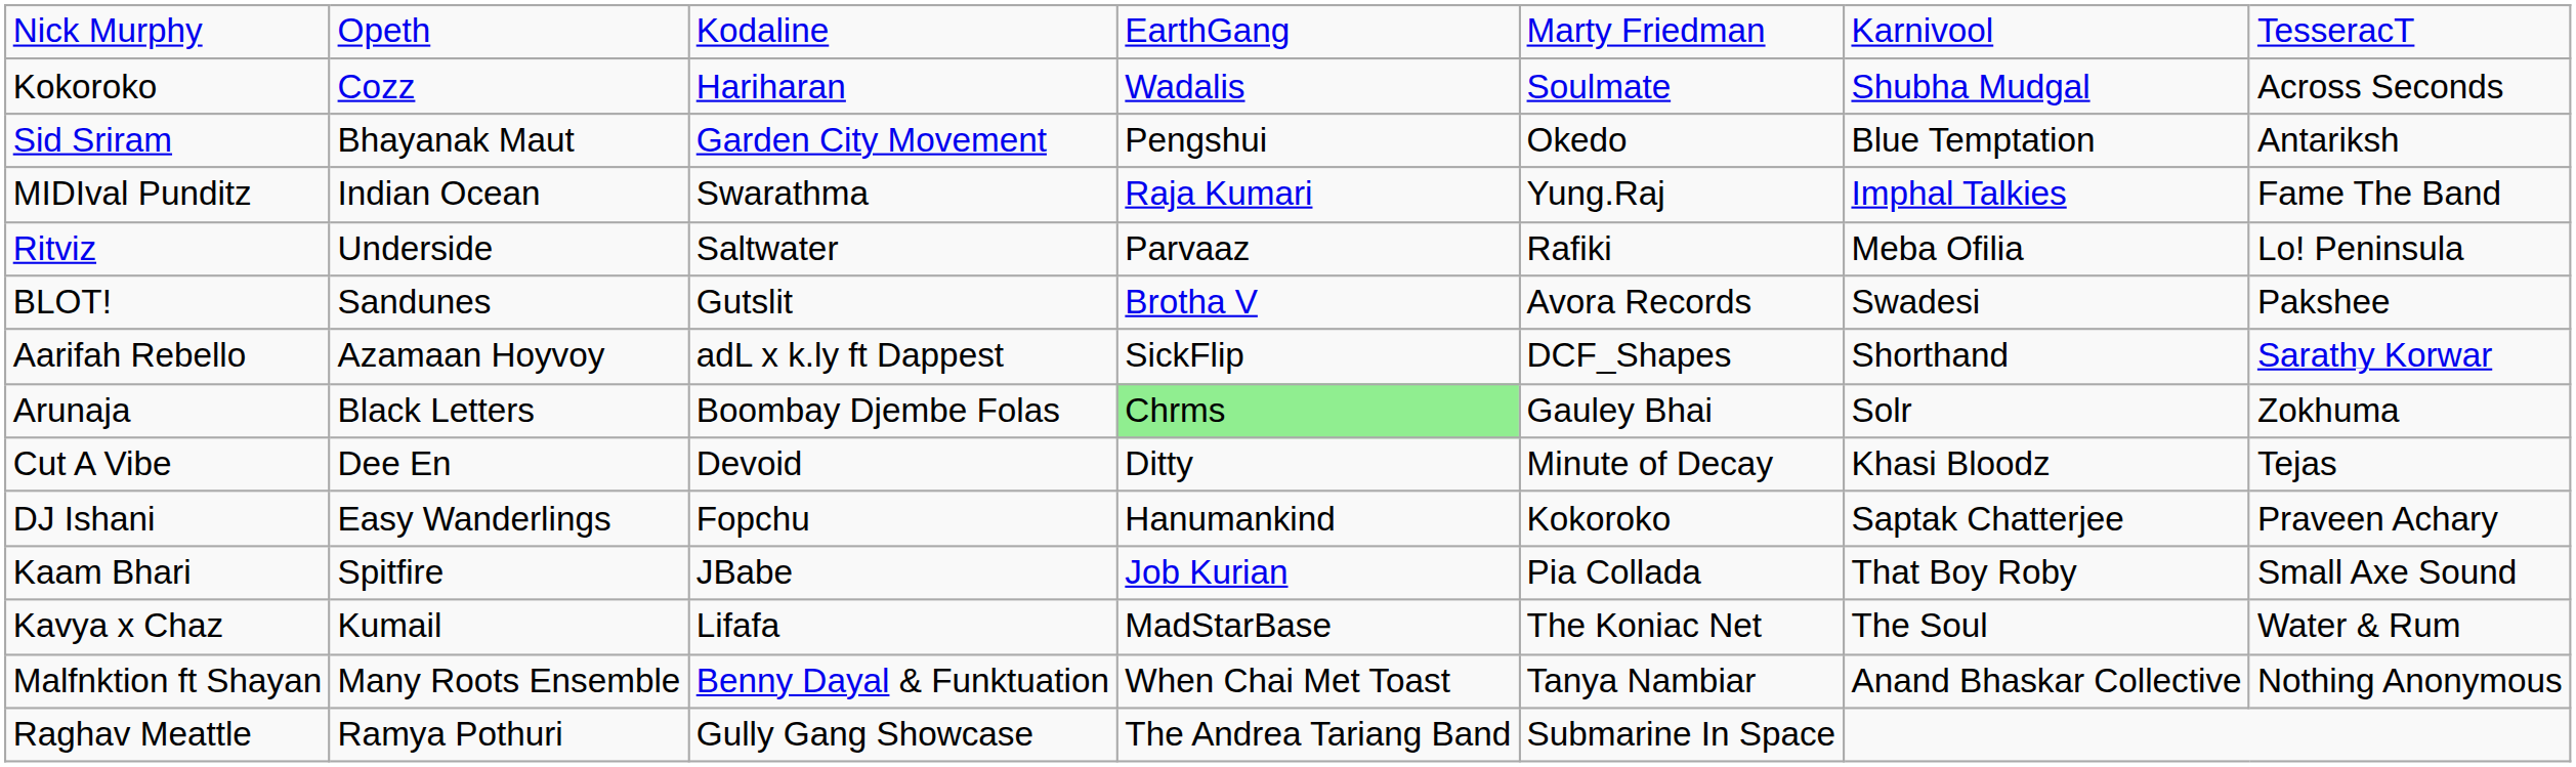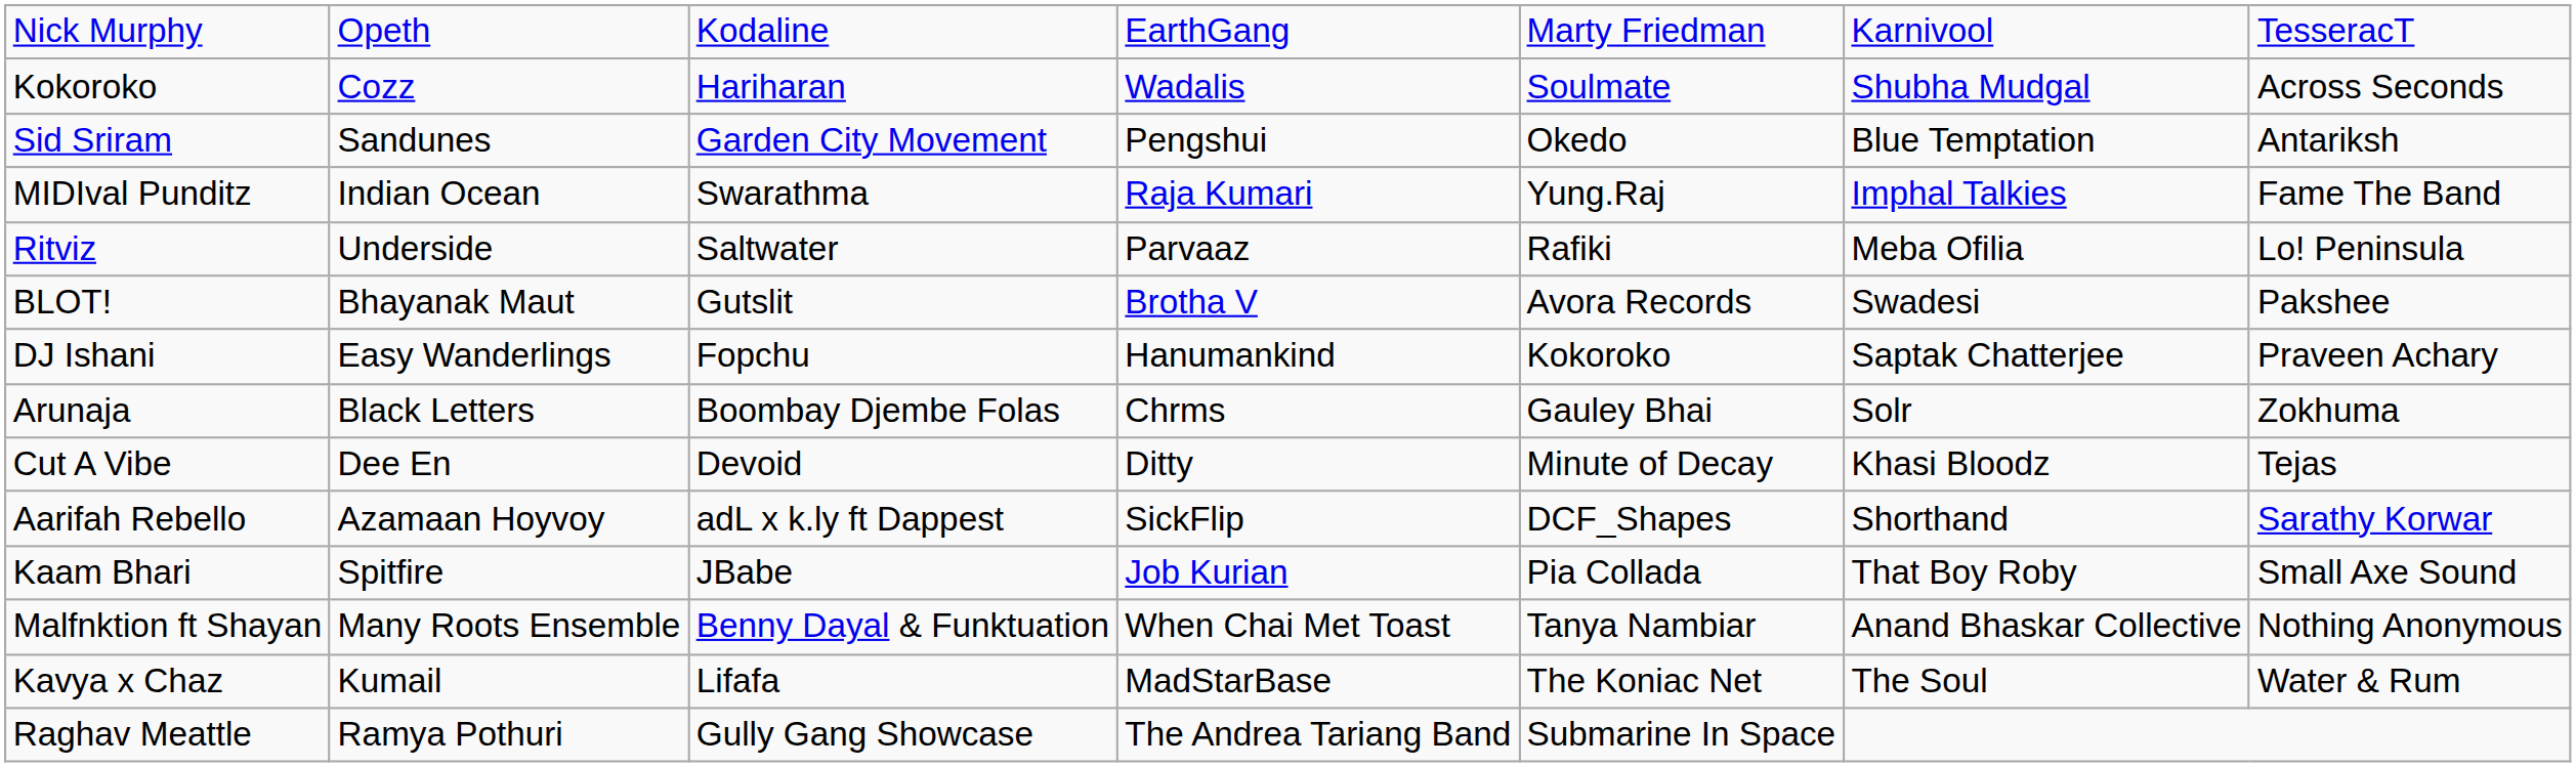 <table class="wikitable mw-collapsible mw-collapsed">
 <tr>
 <td><a href='#'>Nick Murphy</a></td>
 <td><a href='#'>Opeth</a></td>
 <td><a href='#'>Kodaline</a></td>
 <td><a href='#'>EarthGang</a></td>
 <td><a href='#'>Marty Friedman</a></td>
 <td><a href='#'>Karnivool</a></td>
 <td><a href='#'>TesseracT</a></td>
 </tr>
 <tr>
 <td>Kokoroko</td>
 <td><a href='#'>Cozz</a></td>
 <td><a href='#'>Hariharan</a></td>
 <td><a href='#'>Wadalis</a></td>
 <td><a href='#'>Soulmate</a></td>
 <td><a href='#'>Shubha Mudgal</a></td>
 <td>Across Seconds</td>
 </tr>
 <tr>
 <td><a href='#'>Sid Sriram</a></td>
-<td>Bhayanak Maut</td>
+<td>Sandunes</td>
 <td><a href='#'>Garden City Movement</a></td>
 <td>Pengshui</td>
 <td>Okedo</td>
 <td>Blue Temptation</td>
 <td>Antariksh</td>
 </tr>
 <tr>
 <td>MIDIval Punditz</td>
 <td>Indian Ocean</td>
 <td>Swarathma</td>
 <td><a href='#'>Raja Kumari</a></td>
 <td>Yung.Raj</td>
 <td><a href='#'>Imphal Talkies</a></td>
 <td>Fame The Band</td>
 </tr>
 <tr>
 <td><a href='#'>Ritviz</a></td>
 <td>Underside</td>
 <td>Saltwater</td>
 <td>Parvaaz</td>
 <td>Rafiki</td>
 <td>Meba Ofilia</td>
 <td>Lo! Peninsula</td>
 </tr>
 <tr>
 <td>BLOT!</td>
-<td>Sandunes</td>
+<td>Bhayanak Maut</td>
 <td>Gutslit</td>
 <td><a href='#'>Brotha V</a></td>
 <td>Avora Records</td>
 <td>Swadesi</td>
 <td>Pakshee</td>
 </tr>
 <tr>
-<td>Aarifah Rebello</td>
-<td>Azamaan Hoyvoy</td>
-<td>adL x k.ly ft Dappest</td>
-<td>SickFlip</td>
-<td>DCF_Shapes</td>
-<td>Shorthand</td>
-<td><a href='#'>Sarathy Korwar</a></td>
+<td>DJ Ishani</td>
+<td>Easy Wanderlings</td>
+<td>Fopchu</td>
+<td>Hanumankind</td>
+<td>Kokoroko</td>
+<td>Saptak Chatterjee</td>
+<td>Praveen Achary</td>
 </tr>
 <tr>
 <td>Arunaja</td>
 <td>Black Letters</td>
 <td>Boombay Djembe Folas</td>
-<td style="background: lightgreen;">Chrms</td>
+<td>Chrms</td>
 <td>Gauley Bhai</td>
 <td>Solr</td>
 <td>Zokhuma</td>
 </tr>
 <tr>
 <td>Cut A Vibe</td>
 <td>Dee En</td>
 <td>Devoid</td>
 <td>Ditty</td>
 <td>Minute of Decay</td>
 <td>Khasi Bloodz</td>
 <td>Tejas</td>
 </tr>
 <tr>
-<td>DJ Ishani</td>
-<td>Easy Wanderlings</td>
-<td>Fopchu</td>
-<td>Hanumankind</td>
-<td>Kokoroko</td>
-<td>Saptak Chatterjee</td>
-<td>Praveen Achary</td>
+<td>Aarifah Rebello</td>
+<td>Azamaan Hoyvoy</td>
+<td>adL x k.ly ft Dappest</td>
+<td>SickFlip</td>
+<td>DCF_Shapes</td>
+<td>Shorthand</td>
+<td><a href='#'>Sarathy Korwar</a></td>
 </tr>
 <tr>
 <td>Kaam Bhari</td>
 <td>Spitfire</td>
 <td>JBabe</td>
 <td><a href='#'>Job Kurian</a></td>
 <td>Pia Collada</td>
 <td>That Boy Roby</td>
 <td>Small Axe Sound</td>
 </tr>
 <tr>
+<td>Malfnktion ft Shayan</td>
+<td>Many Roots Ensemble</td>
+<td><a href='#'>Benny Dayal</a> & Funktuation</td>
+<td>When Chai Met Toast</td>
+<td>Tanya Nambiar</td>
+<td>Anand Bhaskar Collective</td>
+<td>Nothing Anonymous</td>
+</tr>
+<tr>
 <td>Kavya x Chaz</td>
 <td>Kumail</td>
 <td>Lifafa</td>
 <td>MadStarBase</td>
 <td>The Koniac Net</td>
 <td>The Soul</td>
 <td>Water & Rum</td>
-</tr>
-<tr>
-<td>Malfnktion ft Shayan</td>
-<td>Many Roots Ensemble</td>
-<td><a href='#'>Benny Dayal</a> & Funktuation</td>
-<td>When Chai Met Toast</td>
-<td>Tanya Nambiar</td>
-<td>Anand Bhaskar Collective</td>
-<td>Nothing Anonymous</td>
 </tr>
 <tr>
 <td>Raghav Meattle</td>
 <td>Ramya Pothuri</td>
 <td>Gully Gang Showcase</td>
 <td>The Andrea Tariang Band</td>
 <td>Submarine In Space</td>
 <td colspan="2"></td>
 </tr>
 </table>
